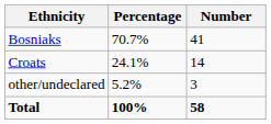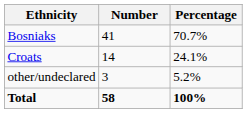 <table class="wikitable">
 <tr>
 <th width="100px">Ethnicity</th>
+<th width="80px">Number</th>
 <th width="80px">Percentage</th>
-<th width="80px">Number</th>
 </tr>
 <tr>
 <td><a href='#'>Bosniaks</a></td>
+<td>41</td>
 <td>70.7%</td>
-<td>41</td>
 </tr>
 <tr>
 <td><a href='#'>Croats</a></td>
+<td>14</td>
 <td>24.1%</td>
-<td>14</td>
 </tr>
 <tr>
 <td>other/undeclared</td>
+<td>3</td>
 <td>5.2%</td>
-<td>3</td>
 </tr>
 <tr>
 <td><strong>Total</strong></td>
+<td><strong>58</strong></td>
 <td><strong>100%</strong></td>
-<td><strong>58</strong></td>
 </tr>
 </table>
